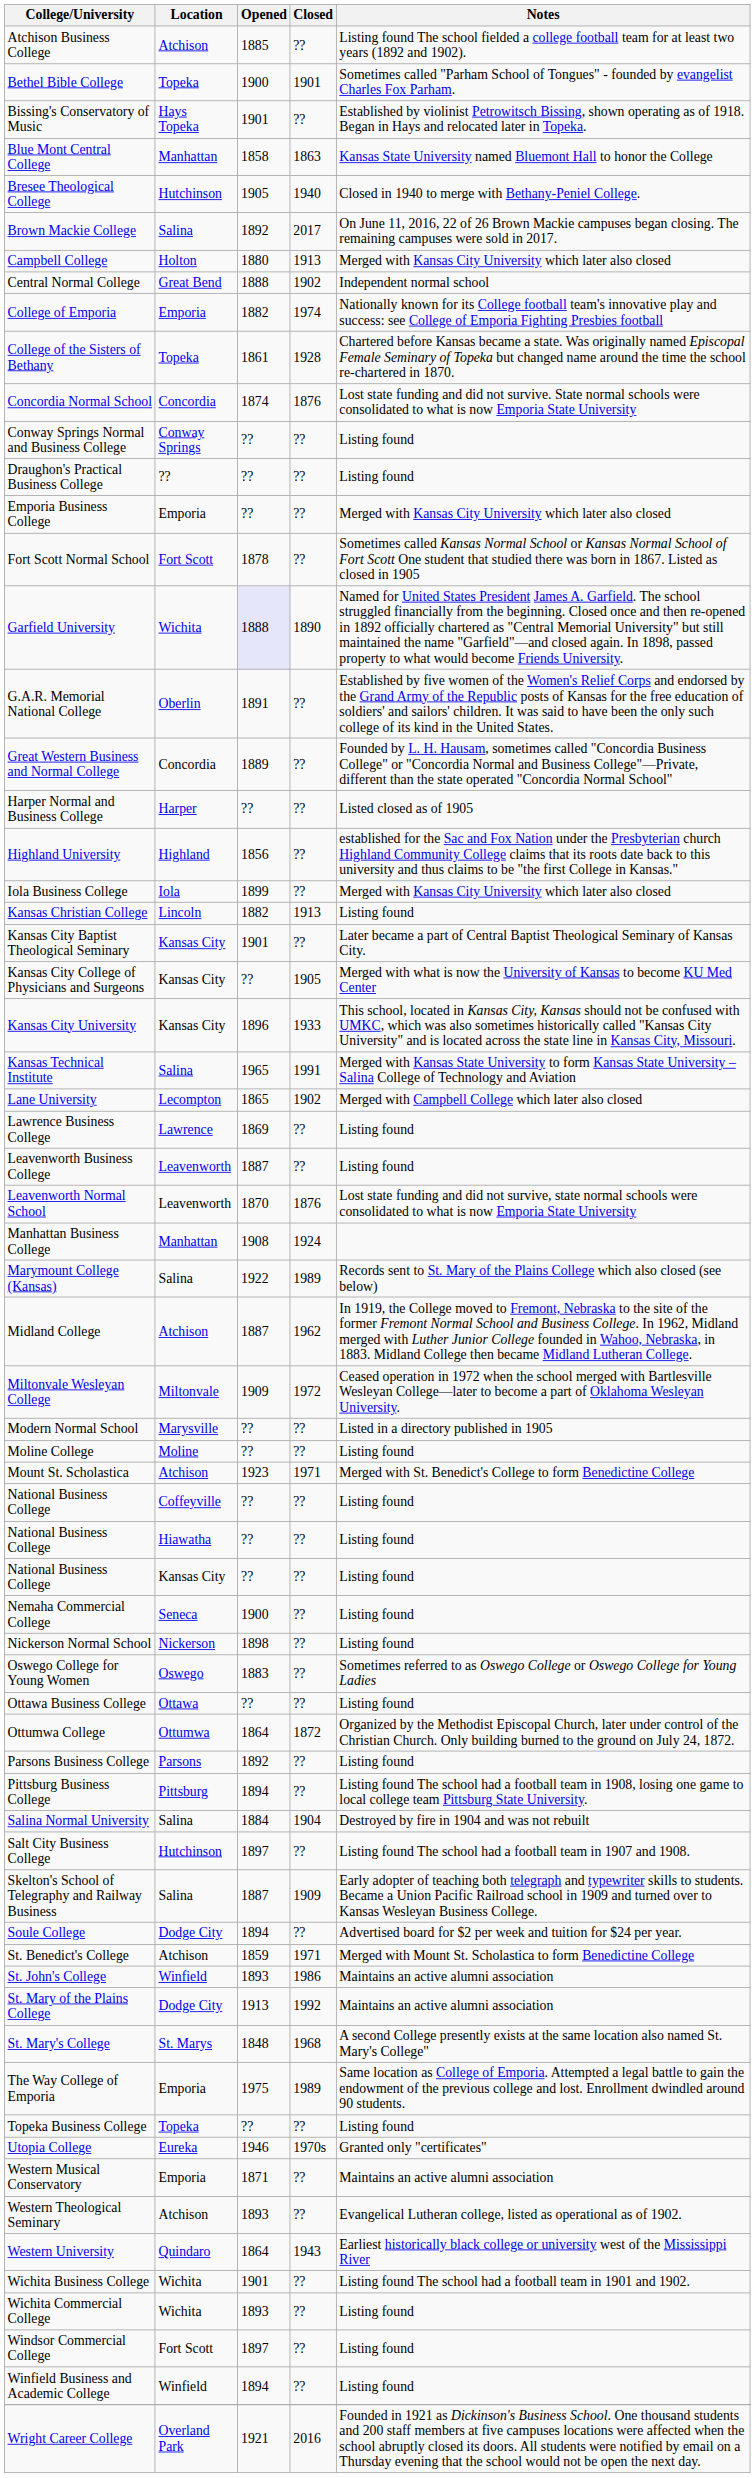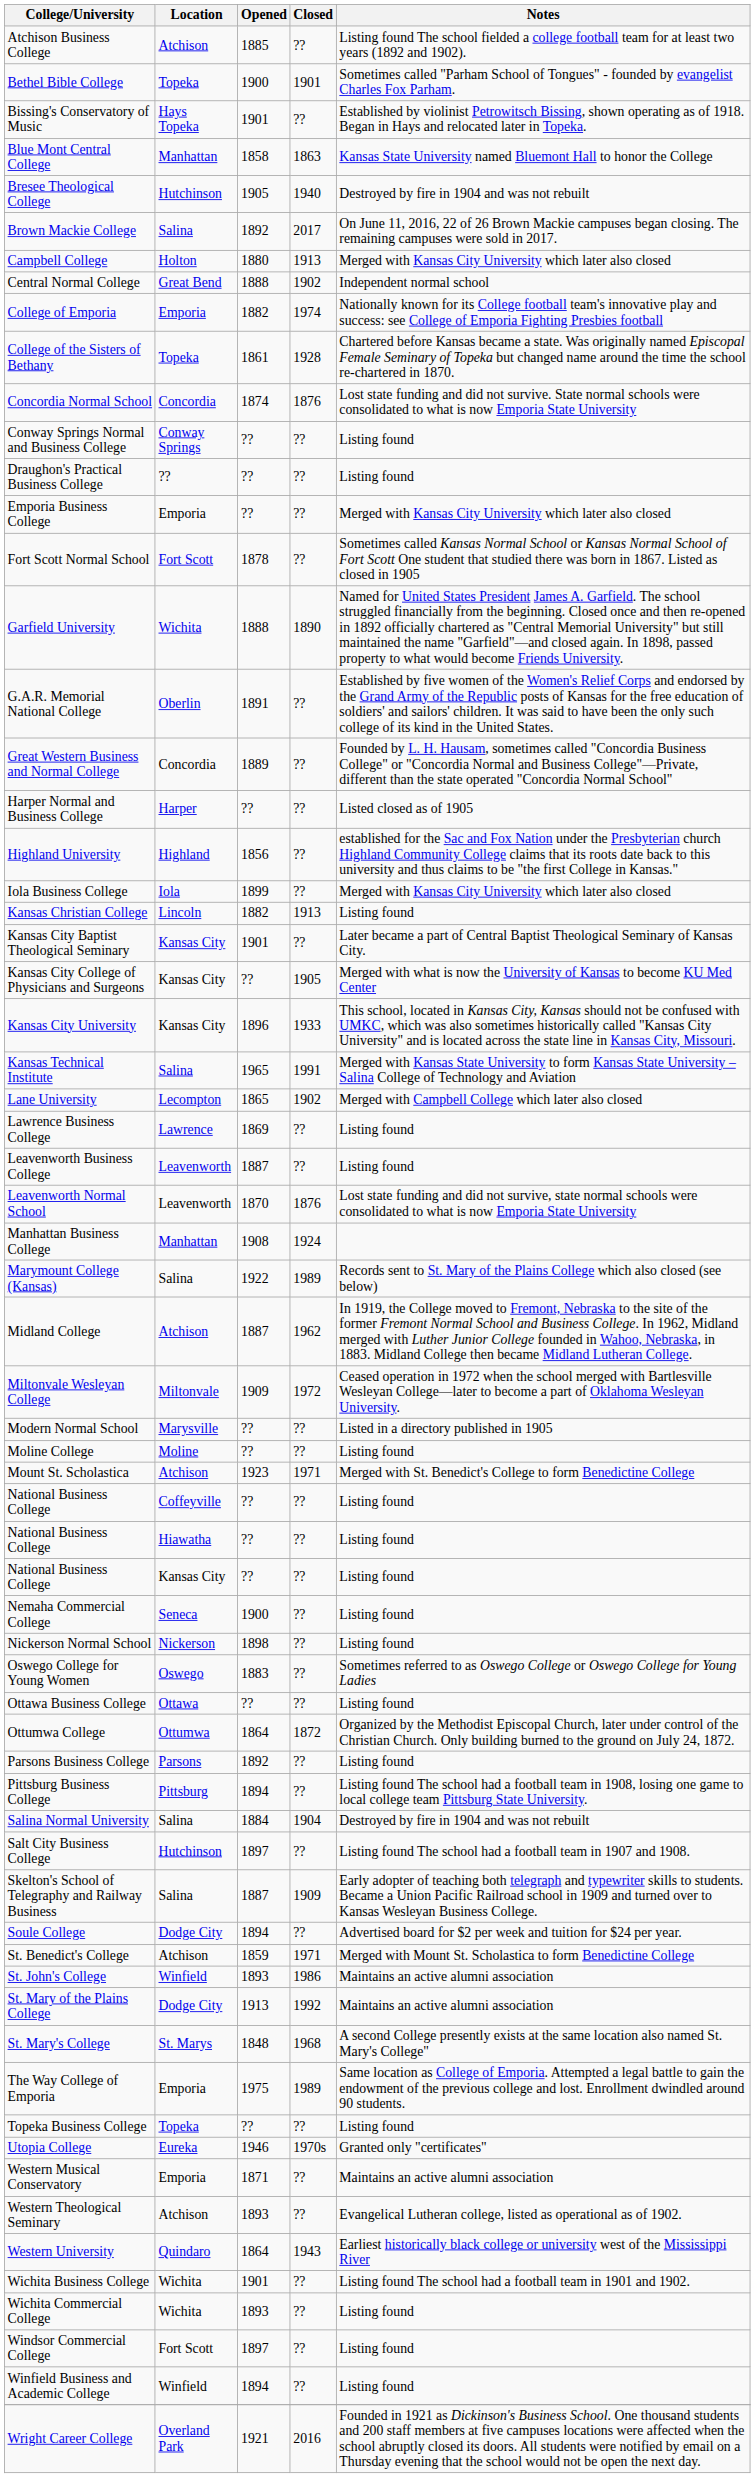 <table class="wikitable sortable">
 <tr>
 <th>College/University</th>
 <th>Location</th>
 <th>Opened</th>
 <th>Closed</th>
 <th>Notes</th>
 </tr>
 <tr>
 <td>Atchison Business College</td>
 <td><a href='#'>Atchison</a></td>
 <td>1885</td>
 <td>??</td>
 <td>Listing found  The school fielded a <a href='#'>college football</a> team for at least two years (1892 and 1902).</td>
 </tr>
 <tr>
 <td><a href='#'>Bethel Bible College</a></td>
 <td><a href='#'>Topeka</a></td>
 <td>1900</td>
 <td>1901</td>
 <td>Sometimes called "Parham School of Tongues" - founded by <a href='#'>evangelist</a> <a href='#'>Charles Fox Parham</a>.</td>
 </tr>
 <tr>
 <td>Bissing's Conservatory of Music</td>
 <td><a href='#'>Hays</a><br><a href='#'>Topeka</a></td>
 <td>1901</td>
 <td>??</td>
 <td>Established by violinist <a href='#'>Petrowitsch Bissing</a>, shown operating as of 1918.  Began in Hays and relocated later in <a href='#'>Topeka</a>.</td>
 </tr>
 <tr>
 <td><a href='#'>Blue Mont Central College</a></td>
 <td><a href='#'>Manhattan</a></td>
 <td>1858</td>
 <td>1863</td>
 <td><a href='#'>Kansas State University</a> named <a href='#'>Bluemont Hall</a> to honor the College</td>
 </tr>
 <tr>
 <td><a href='#'>Bresee Theological College</a></td>
 <td><a href='#'>Hutchinson</a></td>
 <td>1905</td>
 <td>1940</td>
-<td>Closed in 1940 to merge with <a href='#'>Bethany-Peniel College</a>.</td>
+<td>Destroyed by fire in 1904 and was not rebuilt</td>
 </tr>
 <tr>
 <td><a href='#'>Brown Mackie College</a></td>
 <td><a href='#'>Salina</a></td>
 <td>1892</td>
 <td>2017</td>
 <td>On June 11, 2016, 22 of 26 Brown Mackie campuses began closing. The remaining campuses were sold in 2017.</td>
 </tr>
 <tr>
 <td><a href='#'>Campbell College</a></td>
 <td><a href='#'>Holton</a></td>
 <td>1880</td>
 <td>1913</td>
 <td>Merged with <a href='#'>Kansas City University</a> which later also closed</td>
 </tr>
 <tr>
 <td>Central Normal College</td>
 <td><a href='#'>Great Bend</a></td>
 <td>1888</td>
 <td>1902</td>
 <td>Independent normal school</td>
 </tr>
 <tr>
 <td><a href='#'>College of Emporia</a></td>
 <td><a href='#'>Emporia</a></td>
 <td>1882</td>
 <td>1974</td>
 <td>Nationally known for its <a href='#'>College football</a> team's innovative play and success:  see <a href='#'>College of Emporia Fighting Presbies football</a></td>
 </tr>
 <tr>
 <td><a href='#'>College of the Sisters of Bethany</a></td>
 <td><a href='#'>Topeka</a></td>
 <td>1861</td>
 <td>1928</td>
 <td>Chartered before Kansas became a state.  Was originally named <em>Episcopal Female Seminary of Topeka</em> but changed name around the time the school re-chartered in 1870.</td>
 </tr>
 <tr>
 <td><a href='#'>Concordia Normal School</a></td>
 <td><a href='#'>Concordia</a></td>
 <td>1874</td>
 <td>1876</td>
 <td>Lost state funding and did not survive.  State normal schools were consolidated to what is now <a href='#'>Emporia State University</a></td>
 </tr>
 <tr>
 <td>Conway Springs Normal and Business College</td>
 <td><a href='#'>Conway Springs</a></td>
 <td>??</td>
 <td>??</td>
 <td>Listing found</td>
 </tr>
 <tr>
 <td>Draughon's Practical Business College</td>
 <td>??</td>
 <td>??</td>
 <td>??</td>
 <td>Listing found</td>
 </tr>
 <tr>
 <td>Emporia Business College</td>
 <td>Emporia</td>
 <td>??</td>
 <td>??</td>
 <td>Merged with <a href='#'>Kansas City University</a> which later also closed</td>
 </tr>
 <tr>
 <td>Fort Scott Normal School</td>
 <td><a href='#'>Fort Scott</a></td>
 <td>1878</td>
 <td>??</td>
 <td>Sometimes called <em>Kansas Normal School</em> or <em>Kansas Normal School of Fort Scott</em>  One student that studied there was born in 1867.  Listed as closed in 1905</td>
 </tr>
 <tr>
 <td><a href='#'>Garfield University</a></td>
 <td><a href='#'>Wichita</a></td>
-<td style="background: lavender;">1888</td>
+<td>1888</td>
 <td>1890</td>
 <td>Named for <a href='#'>United States President</a> <a href='#'>James A. Garfield</a>.  The school struggled financially from the beginning. Closed once and then re-opened in 1892 officially chartered as "Central Memorial University" but still maintained the name "Garfield"—and closed again. In 1898, passed property to what would become <a href='#'>Friends University</a>.</td>
 </tr>
 <tr>
 <td>G.A.R. Memorial National College</td>
 <td><a href='#'>Oberlin</a></td>
 <td>1891</td>
 <td>??</td>
 <td>Established by five women of the <a href='#'>Women's Relief Corps</a> and endorsed by the <a href='#'>Grand Army of the Republic</a> posts of Kansas for the free education of soldiers' and sailors' children.  It was said to have been the only such college of its kind in the United States.</td>
 </tr>
 <tr>
 <td><a href='#'>Great Western Business and Normal College</a></td>
 <td>Concordia</td>
 <td>1889</td>
 <td>??</td>
 <td>Founded by <a href='#'>L. H. Hausam</a>, sometimes called "Concordia Business College" or "Concordia Normal and Business College"—Private, different than the state operated "Concordia Normal School"</td>
 </tr>
 <tr>
 <td>Harper Normal and Business College</td>
 <td><a href='#'>Harper</a></td>
 <td>??</td>
 <td>??</td>
 <td>Listed closed as of 1905</td>
 </tr>
 <tr>
 <td><a href='#'>Highland University</a></td>
 <td><a href='#'>Highland</a></td>
 <td>1856</td>
 <td>??</td>
 <td>established for the <a href='#'>Sac and Fox Nation</a> under the <a href='#'>Presbyterian</a> church  <a href='#'>Highland Community College</a> claims that its roots date back to this university and thus claims to be "the first College in Kansas."</td>
 </tr>
 <tr>
 <td>Iola Business College</td>
 <td><a href='#'>Iola</a></td>
 <td>1899</td>
 <td>??</td>
 <td>Merged with <a href='#'>Kansas City University</a> which later also closed</td>
 </tr>
 <tr>
 <td><a href='#'>Kansas Christian College</a></td>
 <td><a href='#'>Lincoln</a></td>
 <td>1882</td>
 <td>1913</td>
 <td>Listing found</td>
 </tr>
 <tr>
 <td>Kansas City Baptist Theological Seminary</td>
 <td><a href='#'>Kansas City</a></td>
 <td>1901</td>
 <td>??</td>
 <td>Later became a part of Central Baptist Theological Seminary of Kansas City.</td>
 </tr>
 <tr>
 <td>Kansas City College of Physicians and Surgeons</td>
 <td>Kansas City</td>
 <td>??</td>
 <td>1905</td>
 <td>Merged with what is now the <a href='#'>University of Kansas</a> to become <a href='#'>KU Med Center</a></td>
 </tr>
 <tr>
 <td><a href='#'>Kansas City University</a></td>
 <td>Kansas City</td>
 <td>1896</td>
 <td>1933</td>
 <td>This school, located in <em>Kansas City, Kansas</em> should not be confused with <a href='#'>UMKC</a>, which was also sometimes historically called "Kansas City University" and is located across the state line in <a href='#'>Kansas City, Missouri</a>.</td>
 </tr>
 <tr>
 <td><a href='#'>Kansas Technical Institute</a></td>
 <td><a href='#'>Salina</a></td>
 <td>1965</td>
 <td>1991</td>
 <td>Merged with <a href='#'>Kansas State University</a> to form <a href='#'>Kansas State University – Salina</a> College of Technology and Aviation</td>
 </tr>
 <tr>
 <td><a href='#'>Lane University</a></td>
 <td><a href='#'>Lecompton</a></td>
 <td>1865</td>
 <td>1902</td>
 <td>Merged with <a href='#'>Campbell College</a> which later also closed</td>
 </tr>
 <tr>
 <td>Lawrence Business College</td>
 <td><a href='#'>Lawrence</a></td>
 <td>1869</td>
 <td>??</td>
 <td>Listing found</td>
 </tr>
 <tr>
 <td>Leavenworth Business College</td>
 <td><a href='#'>Leavenworth</a></td>
 <td>1887</td>
 <td>??</td>
 <td>Listing found</td>
 </tr>
 <tr>
 <td><a href='#'>Leavenworth Normal School</a></td>
 <td>Leavenworth</td>
 <td>1870</td>
 <td>1876</td>
 <td>Lost state funding and did not survive,  state normal schools were consolidated to what is now <a href='#'>Emporia State University</a></td>
 </tr>
 <tr>
 <td>Manhattan Business College</td>
 <td><a href='#'>Manhattan</a></td>
 <td>1908</td>
 <td>1924</td>
 <td></td>
 </tr>
 <tr>
 <td><a href='#'>Marymount College (Kansas)</a></td>
 <td>Salina</td>
 <td>1922</td>
 <td>1989</td>
 <td>Records sent to <a href='#'>St. Mary of the Plains College</a> which also closed (see below)</td>
 </tr>
 <tr>
 <td>Midland College</td>
 <td><a href='#'>Atchison</a></td>
 <td>1887</td>
 <td>1962</td>
 <td>In 1919, the College moved to <a href='#'>Fremont, Nebraska</a> to the site of the former <em>Fremont Normal School and Business College</em>. In 1962, Midland merged with <em>Luther Junior College</em> founded in <a href='#'>Wahoo, Nebraska</a>, in 1883. Midland College then became <a href='#'>Midland Lutheran College</a>.</td>
 </tr>
 <tr>
 <td><a href='#'>Miltonvale Wesleyan College</a></td>
 <td><a href='#'>Miltonvale</a></td>
 <td>1909</td>
 <td>1972</td>
 <td>Ceased operation in 1972 when the school merged with Bartlesville Wesleyan College—later to become a part of <a href='#'>Oklahoma Wesleyan University</a>.</td>
 </tr>
 <tr>
 <td>Modern Normal School</td>
 <td><a href='#'>Marysville</a></td>
 <td>??</td>
 <td>??</td>
 <td>Listed in a directory published in 1905 </td>
 </tr>
 <tr>
 <td>Moline College</td>
 <td><a href='#'>Moline</a></td>
 <td>??</td>
 <td>??</td>
 <td>Listing found</td>
 </tr>
 <tr>
 <td>Mount St. Scholastica</td>
 <td><a href='#'>Atchison</a></td>
 <td>1923</td>
 <td>1971</td>
 <td>Merged with St. Benedict's College to form <a href='#'>Benedictine College</a></td>
 </tr>
 <tr>
 <td>National Business College</td>
 <td><a href='#'>Coffeyville</a></td>
 <td>??</td>
 <td>??</td>
 <td>Listing found</td>
 </tr>
 <tr>
 <td>National Business College</td>
 <td><a href='#'>Hiawatha</a></td>
 <td>??</td>
 <td>??</td>
 <td>Listing found</td>
 </tr>
 <tr>
 <td>National Business College</td>
 <td>Kansas City</td>
 <td>??</td>
 <td>??</td>
 <td>Listing found</td>
 </tr>
 <tr>
 <td>Nemaha Commercial College</td>
 <td><a href='#'>Seneca</a></td>
 <td>1900</td>
 <td>??</td>
 <td>Listing found</td>
 </tr>
 <tr>
 <td>Nickerson Normal School</td>
 <td><a href='#'>Nickerson</a></td>
 <td>1898</td>
 <td>??</td>
 <td>Listing found</td>
 </tr>
 <tr>
 <td>Oswego College for Young Women</td>
 <td><a href='#'>Oswego</a></td>
 <td>1883</td>
 <td>??</td>
 <td>Sometimes referred to as <em>Oswego College</em> or <em>Oswego College for Young Ladies</em></td>
 </tr>
 <tr>
 <td>Ottawa Business College</td>
 <td><a href='#'>Ottawa</a></td>
 <td>??</td>
 <td>??</td>
 <td>Listing found</td>
 </tr>
 <tr>
 <td>Ottumwa College</td>
 <td><a href='#'>Ottumwa</a></td>
 <td>1864</td>
 <td>1872</td>
 <td>Organized by the Methodist Episcopal Church, later under control of the Christian Church.  Only building burned to the ground on July 24, 1872.</td>
 </tr>
 <tr>
 <td>Parsons Business College</td>
 <td><a href='#'>Parsons</a></td>
 <td>1892</td>
 <td>??</td>
 <td>Listing found</td>
 </tr>
 <tr>
 <td>Pittsburg Business College</td>
 <td><a href='#'>Pittsburg</a></td>
 <td>1894</td>
 <td>??</td>
 <td>Listing found  The school had a football team in 1908, losing one game to local college team <a href='#'>Pittsburg State University</a>.</td>
 </tr>
 <tr>
 <td><a href='#'>Salina Normal University</a></td>
 <td>Salina</td>
 <td>1884</td>
 <td>1904</td>
 <td>Destroyed by fire in 1904 and was not rebuilt</td>
 </tr>
 <tr>
 <td>Salt City Business College</td>
 <td><a href='#'>Hutchinson</a></td>
 <td>1897</td>
 <td>??</td>
 <td>Listing found  The school had a football team in 1907 and 1908.</td>
 </tr>
 <tr>
 <td>Skelton's School of Telegraphy and Railway Business</td>
 <td>Salina</td>
 <td>1887</td>
 <td>1909</td>
 <td>Early adopter of teaching both <a href='#'>telegraph</a> and <a href='#'>typewriter</a> skills to students.  Became a Union Pacific Railroad school in 1909 and turned over to Kansas Wesleyan Business College.</td>
 </tr>
 <tr>
 <td><a href='#'>Soule College</a></td>
 <td><a href='#'>Dodge City</a></td>
 <td>1894</td>
 <td>??</td>
 <td>Advertised board for $2 per week and tuition for $24 per year.</td>
 </tr>
 <tr>
 <td>St. Benedict's College</td>
 <td>Atchison</td>
 <td>1859</td>
 <td>1971</td>
 <td>Merged with Mount St. Scholastica to form <a href='#'>Benedictine College</a></td>
 </tr>
 <tr>
 <td><a href='#'>St. John's College</a></td>
 <td><a href='#'>Winfield</a></td>
 <td>1893</td>
 <td>1986</td>
 <td>Maintains an active alumni association</td>
 </tr>
 <tr>
 <td><a href='#'>St. Mary of the Plains College</a></td>
 <td><a href='#'>Dodge City</a></td>
 <td>1913</td>
 <td>1992</td>
 <td>Maintains an active alumni association</td>
 </tr>
 <tr>
 <td><a href='#'>St. Mary's College</a></td>
 <td><a href='#'>St. Marys</a></td>
 <td>1848</td>
 <td>1968</td>
 <td>A second College presently exists at the same location also named St. Mary's College"</td>
 </tr>
 <tr>
 <td>The Way College of Emporia</td>
 <td>Emporia</td>
 <td>1975</td>
 <td>1989</td>
 <td>Same location as <a href='#'>College of Emporia</a>.  Attempted a legal battle to gain the endowment of the previous college and lost.  Enrollment dwindled around 90 students.</td>
 </tr>
 <tr>
 <td>Topeka Business College</td>
 <td><a href='#'>Topeka</a></td>
 <td>??</td>
 <td>??</td>
 <td>Listing found</td>
 </tr>
 <tr>
 <td><a href='#'>Utopia College</a></td>
 <td><a href='#'>Eureka</a></td>
 <td>1946</td>
 <td>1970s</td>
 <td>Granted only "certificates"</td>
 </tr>
 <tr>
 <td>Western Musical Conservatory</td>
 <td>Emporia</td>
 <td>1871</td>
 <td>??</td>
 <td>Maintains an active alumni association</td>
 </tr>
 <tr>
 <td>Western Theological Seminary</td>
 <td>Atchison</td>
 <td>1893</td>
 <td>??</td>
 <td>Evangelical Lutheran college, listed as operational as of 1902.</td>
 </tr>
 <tr>
 <td><a href='#'>Western University</a></td>
 <td><a href='#'>Quindaro</a></td>
 <td>1864</td>
 <td>1943</td>
 <td>Earliest <a href='#'>historically black college or university</a> west of the <a href='#'>Mississippi River</a></td>
 </tr>
 <tr>
 <td>Wichita Business College</td>
 <td>Wichita</td>
 <td>1901</td>
 <td>??</td>
 <td>Listing found  The school had a football team in 1901 and 1902.</td>
 </tr>
 <tr>
 <td>Wichita Commercial College</td>
 <td>Wichita</td>
 <td>1893</td>
 <td>??</td>
 <td>Listing found</td>
 </tr>
 <tr>
 <td>Windsor Commercial College</td>
 <td>Fort Scott</td>
 <td>1897</td>
 <td>??</td>
 <td>Listing found</td>
 </tr>
 <tr>
 <td>Winfield Business and Academic College</td>
 <td>Winfield</td>
 <td>1894</td>
 <td>??</td>
 <td>Listing found</td>
 </tr>
 <tr>
 </tr>
 <tr>
 <td><a href='#'>Wright Career College</a></td>
 <td><a href='#'>Overland Park</a></td>
 <td>1921</td>
 <td>2016</td>
 <td>Founded in 1921 as <em>Dickinson's Business School</em>.  One thousand students and 200 staff members at five campuses locations were affected when the school abruptly closed its doors.  All students were notified by email on a Thursday evening that the school would not be open the next day.</td>
 </tr>
 </table>
